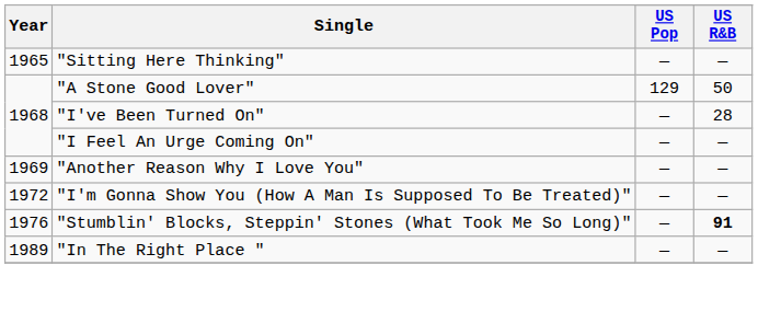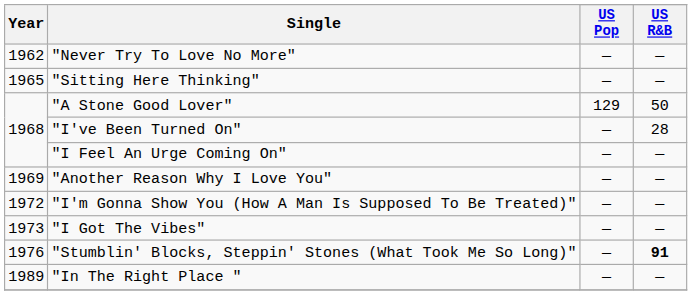 <table class="wikitable" style="text-align:center;">
 <tr>
 <th rowspan="2">Year</th>
 <th rowspan="2">Single</th>
 </tr>
 <tr style="font-size:small;">
 <th width="40"><a href='#'>US Pop</a><br></th>
 <th width="40"><a href='#'>US<br>R&B</a><br></th>
+</tr>
+<tr>
+<td>1962</td>
+<td align="left">"Never Try To Love No More"</td>
+<td>—</td>
+<td>—</td>
 </tr>
 <tr>
 <td>1965</td>
 <td align="left">"Sitting Here Thinking"</td>
 <td>—</td>
 <td>—</td>
 </tr>
 <tr>
 <td rowspan="3">1968</td>
 <td align="left">"A Stone Good Lover"</td>
 <td>129</td>
 <td>50</td>
 </tr>
 <tr>
 <td align="left">"I've Been Turned On"</td>
 <td>—</td>
 <td>28</td>
 </tr>
 <tr>
 <td align="left">"I Feel An Urge Coming On"</td>
 <td>—</td>
 <td>—</td>
 </tr>
 <tr>
 <td>1969</td>
 <td align="left">"Another Reason Why I Love You"</td>
 <td>—</td>
 <td>—</td>
 </tr>
 <tr>
 <td>1972</td>
 <td align="left">"I'm Gonna Show You (How A Man Is Supposed To Be Treated)"</td>
 <td>—</td>
 <td>—</td>
 </tr>
 <tr>
+<td>1973</td>
+<td align="left">"I Got The Vibes"</td>
+<td>—</td>
+<td>—</td>
+</tr>
+<tr>
 <td rowspan="1">1976</td>
 <td align="left">"Stumblin' Blocks, Steppin' Stones (What Took Me So Long)"</td>
 <td>—</td>
 <td><strong>91</strong></td>
 </tr>
 <tr>
 <td>1989</td>
 <td align="left">"In The Right Place "</td>
 <td>—</td>
 <td>—</td>
 </tr>
 <tr>
 </tr>
 </table>
